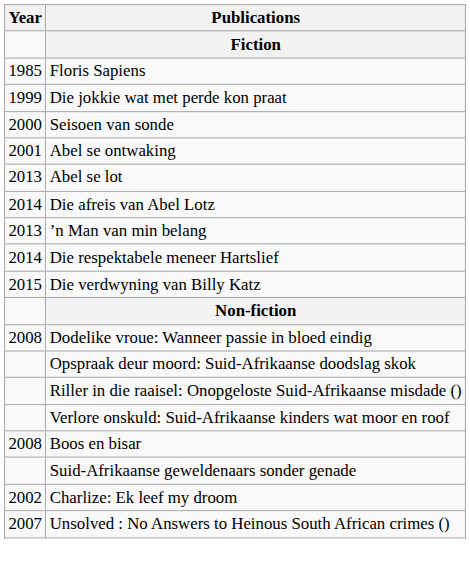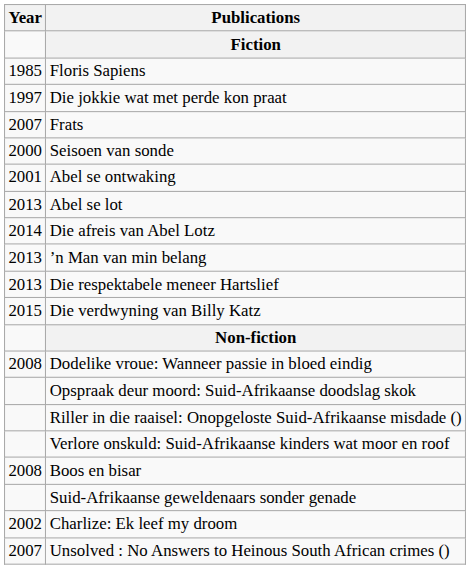 <table class="wikitable">
 <tr>
 <th>Year</th>
 <th>Publications</th>
 </tr>
 <tr>
 <td></td>
 <th>Fiction</th>
 </tr>
 <tr>
 <td>1985</td>
 <td>Floris Sapiens</td>
 </tr>
 <tr>
-<td>1999</td>
+<td>1997</td>
 <td>Die jokkie wat met perde kon praat</td>
+</tr>
+<tr>
+<td>2007</td>
+<td>Frats</td>
 </tr>
 <tr>
 <td>2000</td>
 <td>Seisoen van sonde</td>
 </tr>
 <tr>
 <td>2001</td>
 <td>Abel se ontwaking</td>
 </tr>
 <tr>
 <td>2013</td>
 <td>Abel se lot</td>
 </tr>
 <tr>
 <td>2014</td>
 <td>Die afreis van Abel Lotz</td>
 </tr>
 <tr>
 <td>2013</td>
 <td>’n Man van min belang</td>
 </tr>
 <tr>
-<td>2014</td>
+<td>2013</td>
 <td>Die respektabele meneer Hartslief</td>
 </tr>
 <tr>
 <td>2015</td>
 <td>Die verdwyning van Billy Katz</td>
 </tr>
 <tr>
 <td></td>
 <th>Non-fiction</th>
 </tr>
 <tr>
 <td>2008</td>
 <td>Dodelike vroue: Wanneer passie in bloed eindig</td>
 </tr>
 <tr>
 <td></td>
 <td>Opspraak deur moord: Suid-Afrikaanse doodslag skok</td>
 </tr>
 <tr>
 <td></td>
 <td>Riller in die raaisel: Onopgeloste Suid-Afrikaanse misdade ()</td>
 </tr>
 <tr>
 <td></td>
 <td>Verlore onskuld: Suid-Afrikaanse kinders wat moor en roof</td>
 </tr>
 <tr>
 <td>2008</td>
 <td>Boos en bisar</td>
 </tr>
 <tr>
 <td></td>
 <td>Suid-Afrikaanse geweldenaars sonder genade</td>
 </tr>
 <tr>
 <td>2002</td>
 <td>Charlize: Ek leef my droom</td>
 </tr>
 <tr>
 <td>2007</td>
 <td>Unsolved : No Answers to Heinous South African crimes ()</td>
 </tr>
 </table>
